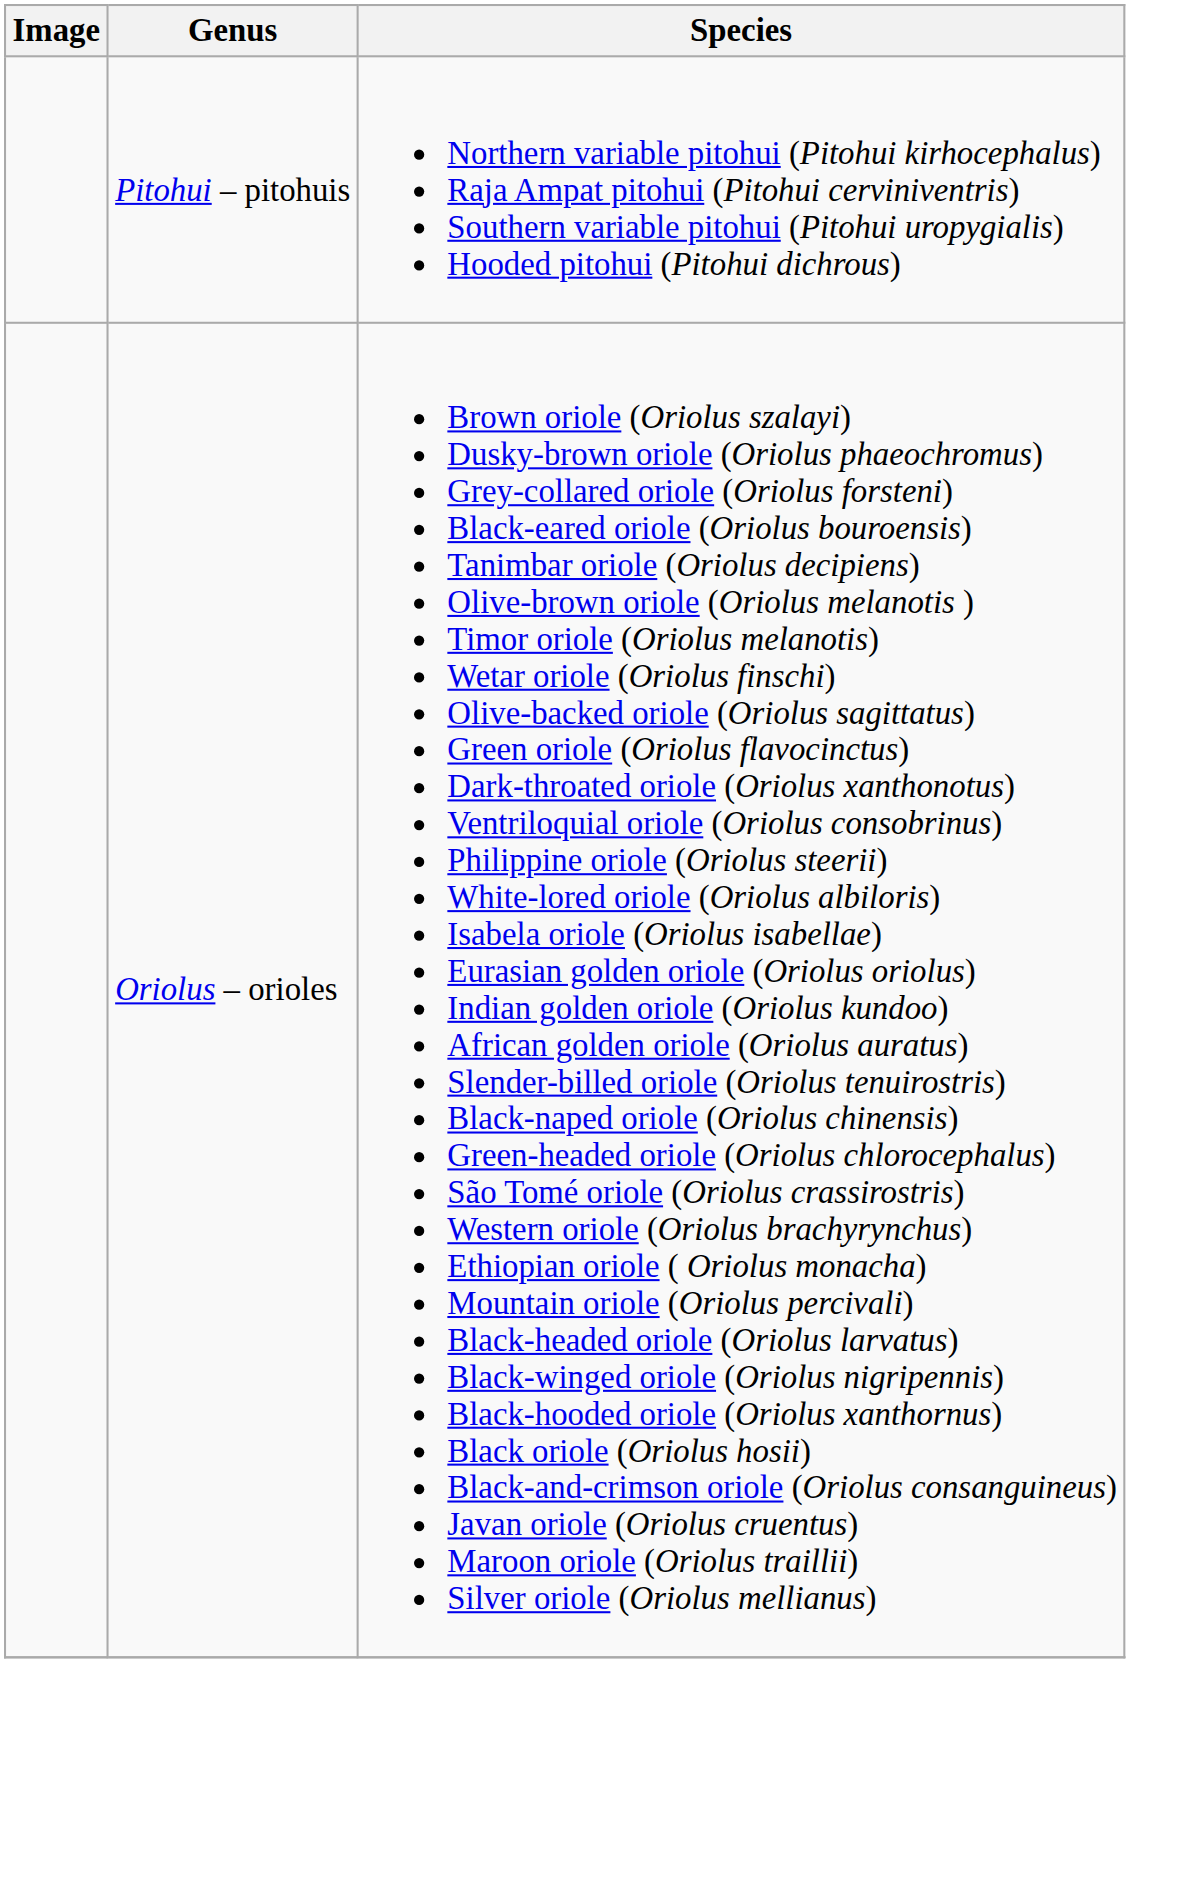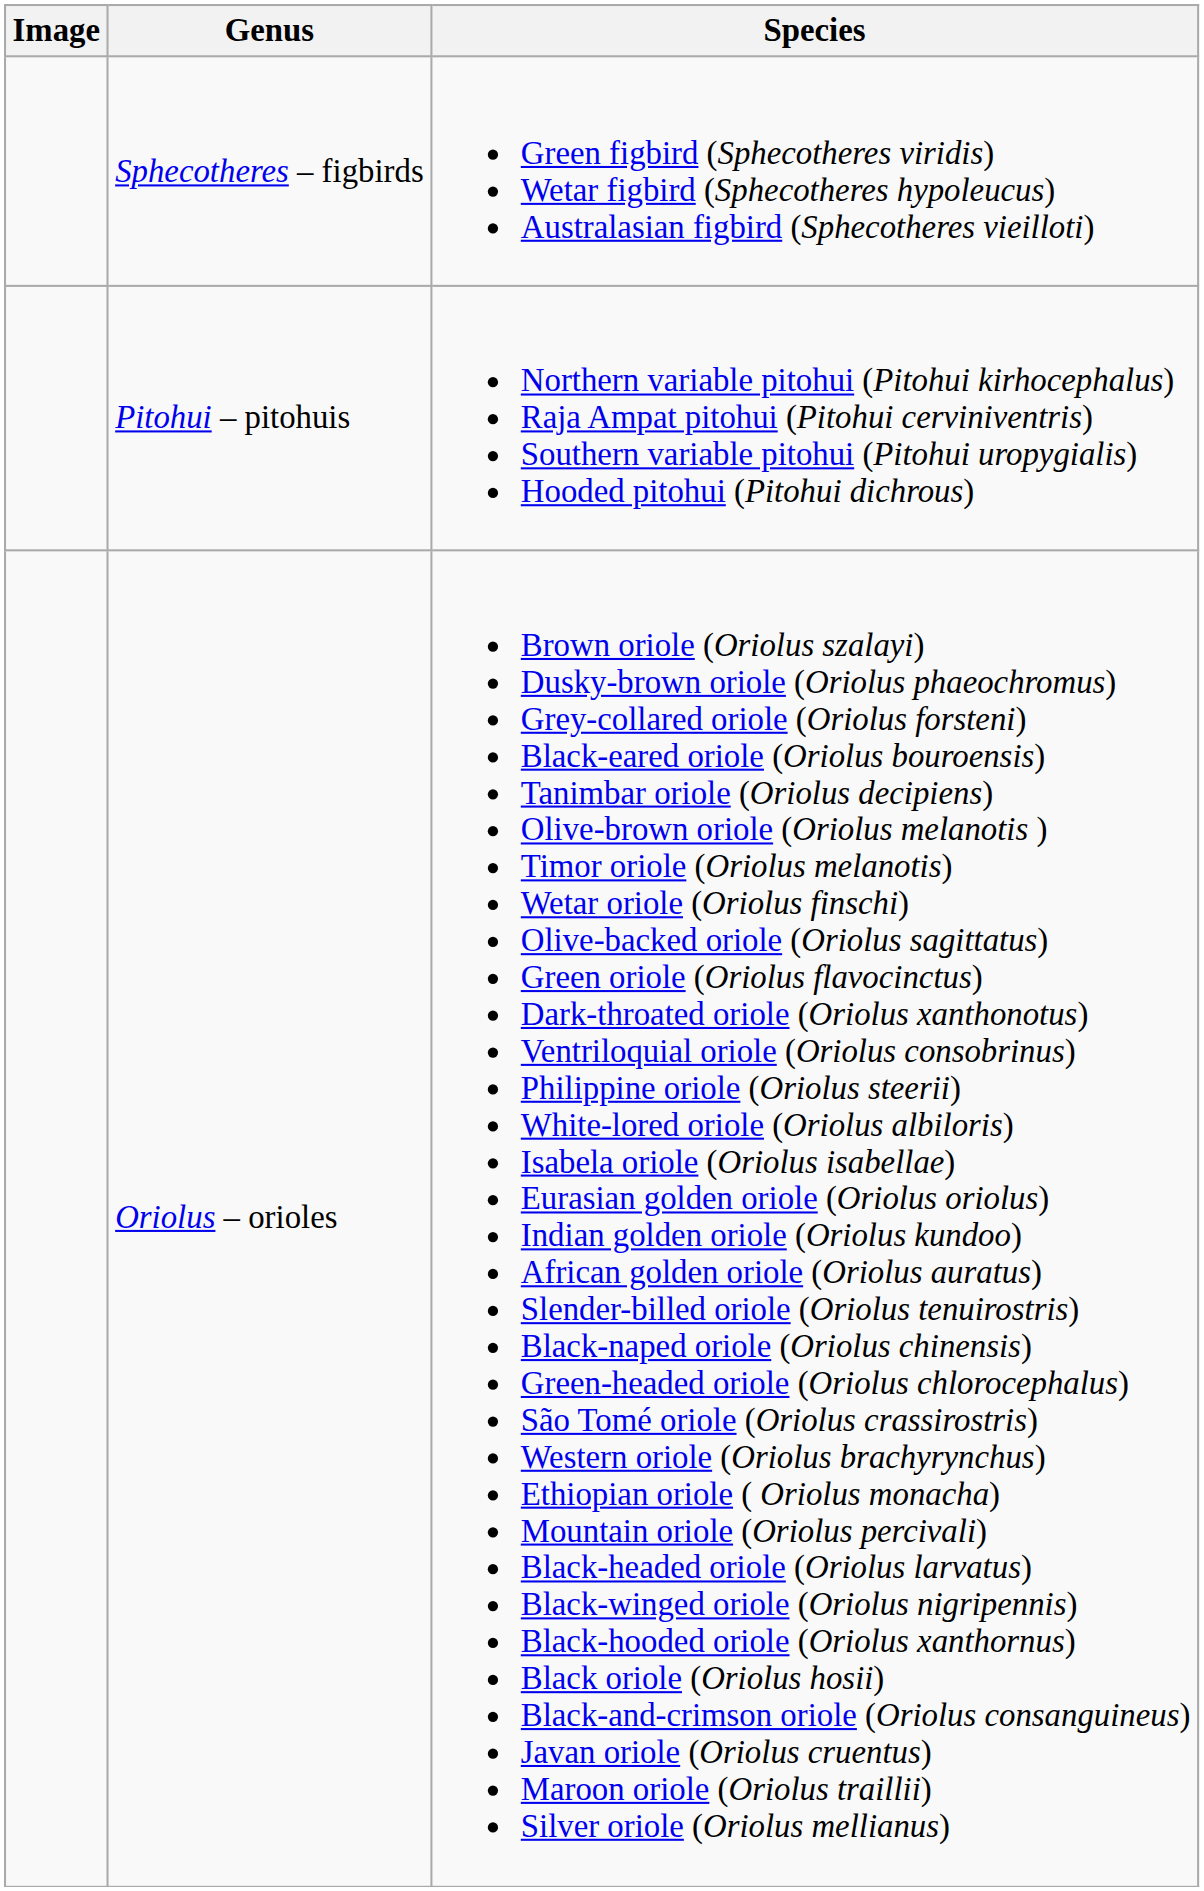 <table class="wikitable">
 <tr>
 <th>Image</th>
 <th>Genus</th>
 <th>Species</th>
+</tr>
+<tr>
+<td></td>
+<td><em><a href='#'>Sphecotheres</a></em>  – figbirds</td>
+<td><br><ul><li><a href='#'>Green figbird</a> (<em>Sphecotheres viridis</em>)</li><li><a href='#'>Wetar figbird</a> (<em>Sphecotheres hypoleucus</em>)</li><li><a href='#'>Australasian figbird</a> (<em>Sphecotheres vieilloti</em>)</li></ul></td>
 </tr>
 <tr>
 <td></td>
 <td><em><a href='#'>Pitohui</a></em>  – pitohuis</td>
 <td><br><ul><li><a href='#'>Northern variable pitohui</a> (<em>Pitohui kirhocephalus</em>)</li><li><a href='#'>Raja Ampat pitohui</a> (<em>Pitohui cerviniventris</em>)</li><li><a href='#'>Southern variable pitohui</a> (<em>Pitohui uropygialis</em>)</li><li><a href='#'>Hooded pitohui</a> (<em>Pitohui dichrous</em>)</li></ul></td>
 </tr>
 <tr>
 <td></td>
 <td><em><a href='#'>Oriolus</a></em>  – orioles</td>
 <td><br><ul><li><a href='#'>Brown oriole</a> (<em>Oriolus szalayi</em>)</li><li><a href='#'>Dusky-brown oriole</a> (<em>Oriolus phaeochromus</em>)</li><li><a href='#'>Grey-collared oriole</a> (<em>Oriolus forsteni</em>)</li><li><a href='#'>Black-eared oriole</a> (<em>Oriolus bouroensis</em>)</li><li><a href='#'>Tanimbar oriole</a> (<em>Oriolus decipiens</em>)</li><li><a href='#'>Olive-brown oriole</a> (<em>Oriolus melanotis</em> )</li><li><a href='#'>Timor oriole</a> (<em>Oriolus melanotis</em>)</li><li><a href='#'>Wetar oriole</a> (<em>Oriolus finschi</em>)</li><li><a href='#'>Olive-backed oriole</a> (<em>Oriolus sagittatus</em>)</li><li><a href='#'>Green oriole</a> (<em>Oriolus flavocinctus</em>)</li><li><a href='#'>Dark-throated oriole</a> (<em>Oriolus xanthonotus</em>)</li><li><a href='#'>Ventriloquial oriole</a> (<em>Oriolus consobrinus</em>)</li><li><a href='#'>Philippine oriole</a> (<em>Oriolus steerii</em>)</li><li><a href='#'>White-lored oriole</a> (<em>Oriolus albiloris</em>)</li><li><a href='#'>Isabela oriole</a> (<em>Oriolus isabellae</em>)</li><li><a href='#'>Eurasian golden oriole</a> (<em>Oriolus oriolus</em>)</li><li><a href='#'>Indian golden oriole</a> (<em>Oriolus kundoo</em>)</li><li><a href='#'>African golden oriole</a> (<em>Oriolus auratus</em>)</li><li><a href='#'>Slender-billed oriole</a> (<em>Oriolus tenuirostris</em>)</li><li><a href='#'>Black-naped oriole</a> (<em>Oriolus chinensis</em>)</li><li><a href='#'>Green-headed oriole</a> (<em>Oriolus chlorocephalus</em>)</li><li><a href='#'>São Tomé oriole</a> (<em>Oriolus crassirostris</em>)</li><li><a href='#'>Western oriole</a> (<em>Oriolus brachyrynchus</em>)</li><li><a href='#'>Ethiopian oriole</a> (<em> Oriolus monacha</em>)</li><li><a href='#'>Mountain oriole</a> (<em>Oriolus percivali</em>)</li><li><a href='#'>Black-headed oriole</a> (<em>Oriolus larvatus</em>)</li><li><a href='#'>Black-winged oriole</a> (<em>Oriolus nigripennis</em>)</li><li><a href='#'>Black-hooded oriole</a> (<em>Oriolus xanthornus</em>)</li><li><a href='#'>Black oriole</a> (<em>Oriolus hosii</em>)</li><li><a href='#'>Black-and-crimson oriole</a> (<em>Oriolus consanguineus</em>)</li><li><a href='#'>Javan oriole</a> (<em>Oriolus cruentus</em>)</li><li><a href='#'>Maroon oriole</a> (<em>Oriolus traillii</em>)</li><li><a href='#'>Silver oriole</a> (<em>Oriolus mellianus</em>)</li></ul></td>
 </tr>
 <tr>
 </tr>
 </table>
